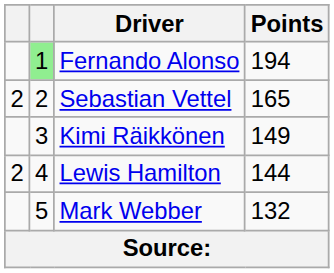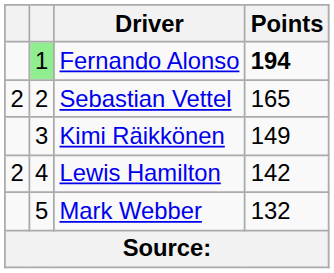 <table class="wikitable" style="font-size: 85%;">
 <tr>
 <th></th>
 <th></th>
 <th>Driver</th>
 <th>Points</th>
 </tr>
 <tr>
 <td align="left"></td>
 <td align="center" style="background: lightgreen;">1</td>
 <td> <a href='#'>Fernando Alonso</a></td>
-<td align="left">194</td>
+<td align="left"><strong>194</strong></td>
 </tr>
 <tr>
 <td align="left"> 2</td>
 <td align="center">2</td>
 <td> <a href='#'>Sebastian Vettel</a></td>
 <td align="left">165</td>
 </tr>
 <tr>
 <td align="left"></td>
 <td align="center">3</td>
 <td> <a href='#'>Kimi Räikkönen</a></td>
 <td align="left">149</td>
 </tr>
 <tr>
 <td align="left"> 2</td>
 <td align="center">4</td>
 <td> <a href='#'>Lewis Hamilton</a></td>
-<td align="left">144</td>
+<td align="left">142</td>
 </tr>
 <tr>
 <td align="left"></td>
 <td align="center">5</td>
 <td> <a href='#'>Mark Webber</a></td>
 <td align="left">132</td>
 </tr>
 <tr>
 <th colspan=4>Source:</th>
 </tr>
 </table>
